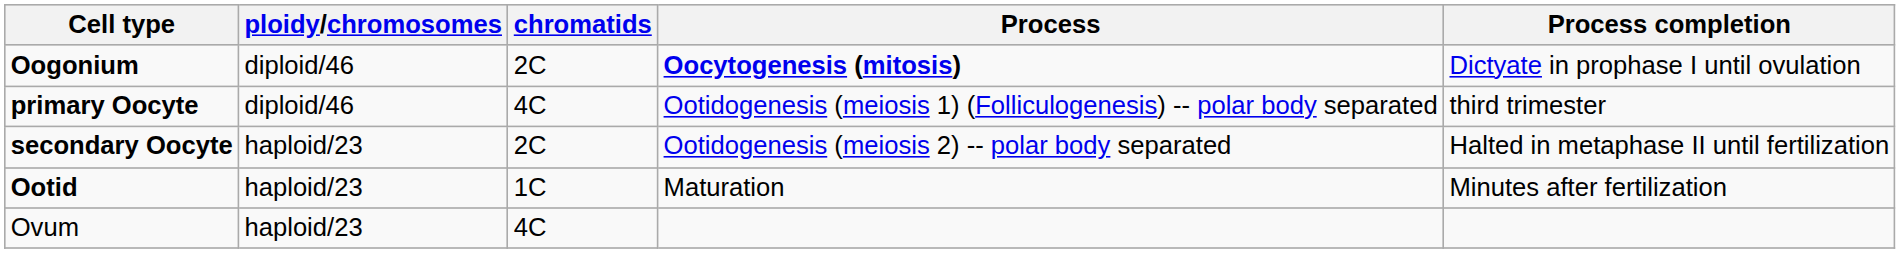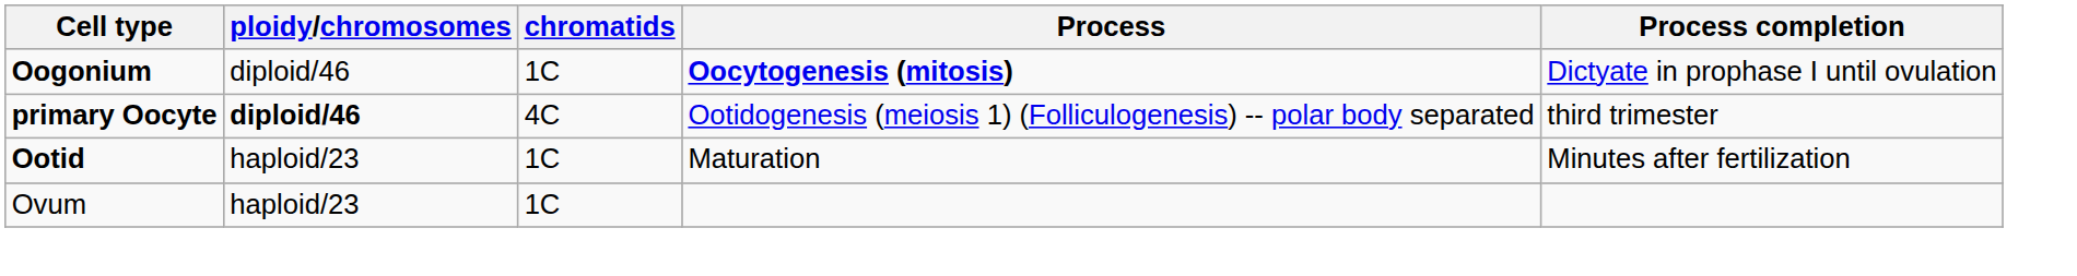 <table class="wikitable">
 <tr>
 <th>Cell type</th>
 <th><a href='#'>ploidy</a>/<a href='#'>chromosomes</a></th>
 <th><a href='#'>chromatids</a></th>
 <th>Process</th>
 <th>Process completion</th>
 </tr>
 <tr>
 <td><strong>Oogonium</strong></td>
 <td>diploid/46</td>
-<td>2C</td>
+<td>1C</td>
 <td><strong><a href='#'>Oocytogenesis</a> (<a href='#'>mitosis</a>)</strong></td>
 <td><a href='#'>Dictyate</a> in prophase I until ovulation</td>
 </tr>
 <tr>
 <td><strong>primary Oocyte</strong></td>
-<td>diploid/46</td>
+<td><strong>diploid/46</strong></td>
 <td>4C</td>
 <td><a href='#'>Ootidogenesis</a> (<a href='#'>meiosis</a> 1) (<a href='#'>Folliculogenesis</a>) -- <a href='#'>polar body</a> separated</td>
 <td>third trimester</td>
-</tr>
-<tr>
-<td><strong>secondary Oocyte</strong></td>
-<td>haploid/23</td>
-<td>2C</td>
-<td><a href='#'>Ootidogenesis</a> (<a href='#'>meiosis</a> 2) -- <a href='#'>polar body</a> separated</td>
-<td>Halted in metaphase II until fertilization</td>
 </tr>
 <tr>
 <td><strong>Ootid</strong></td>
 <td>haploid/23</td>
 <td>1C</td>
 <td>Maturation</td>
 <td>Minutes after fertilization</td>
 </tr>
 <tr>
 <td>Ovum</td>
 <td>haploid/23</td>
-<td>4C</td>
+<td>1C</td>
 <td></td>
 </tr>
 </table>
